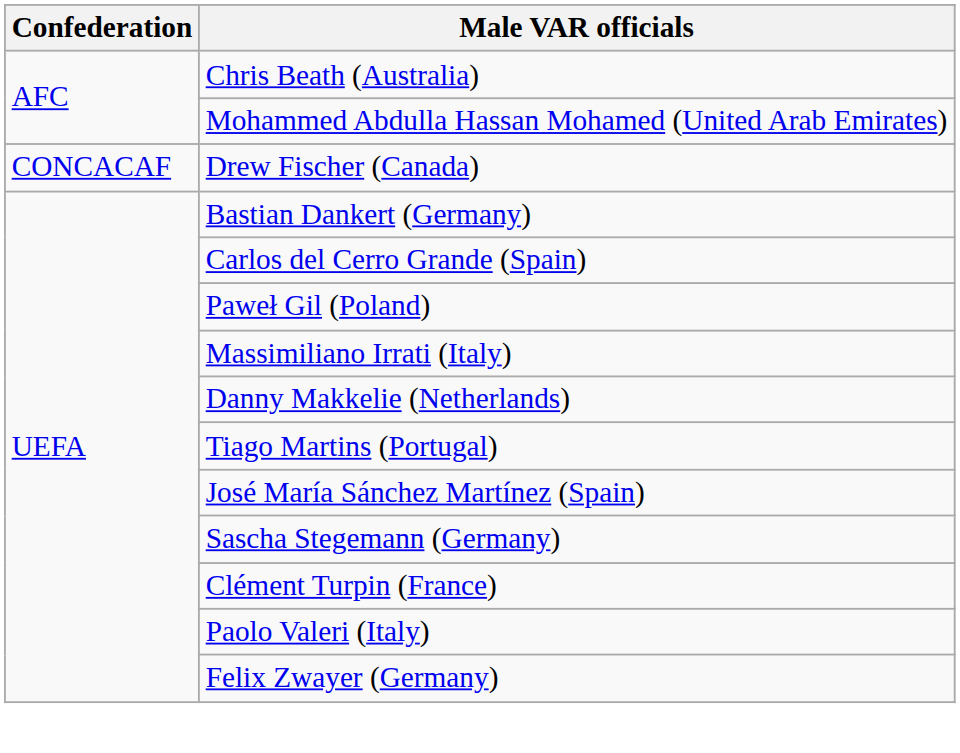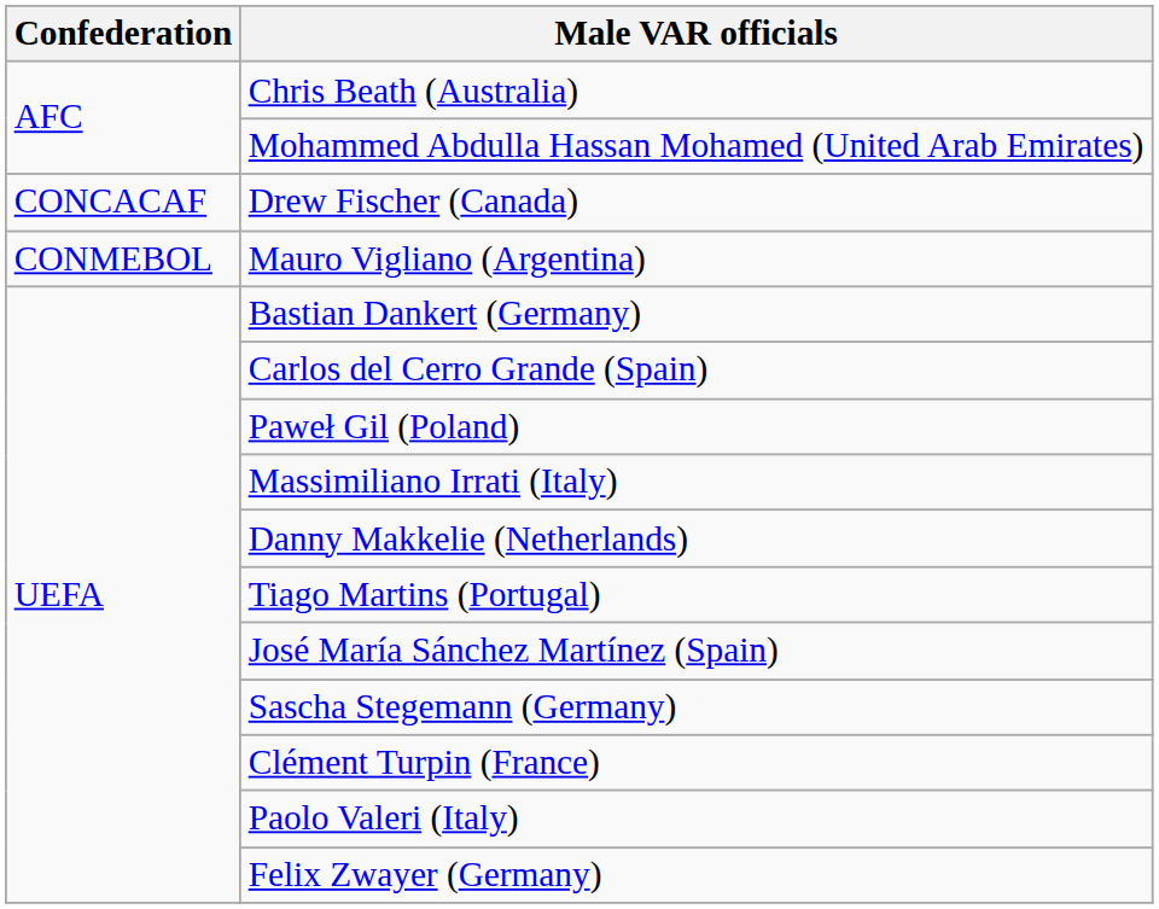 <table class="wikitable">
 <tr>
 <th>Confederation</th>
 <th>Male VAR officials</th>
 </tr>
 <tr>
 <td rowspan="2"><a href='#'>AFC</a></td>
 <td><a href='#'>Chris Beath</a> (<a href='#'>Australia</a>)</td>
 </tr>
 <tr>
 <td><a href='#'>Mohammed Abdulla Hassan Mohamed</a> (<a href='#'>United Arab Emirates</a>)</td>
 </tr>
 <tr>
 <td><a href='#'>CONCACAF</a></td>
 <td><a href='#'>Drew Fischer</a> (<a href='#'>Canada</a>)</td>
+</tr>
+<tr>
+<td><a href='#'>CONMEBOL</a></td>
+<td><a href='#'>Mauro Vigliano</a> (<a href='#'>Argentina</a>)</td>
 </tr>
 <tr>
 <td rowspan="11"><a href='#'>UEFA</a></td>
 <td><a href='#'>Bastian Dankert</a> (<a href='#'>Germany</a>)</td>
 </tr>
 <tr>
 <td><a href='#'>Carlos del Cerro Grande</a> (<a href='#'>Spain</a>)</td>
 </tr>
 <tr>
 <td><a href='#'>Paweł Gil</a> (<a href='#'>Poland</a>)</td>
 </tr>
 <tr>
 <td><a href='#'>Massimiliano Irrati</a> (<a href='#'>Italy</a>)</td>
 </tr>
 <tr>
 <td><a href='#'>Danny Makkelie</a> (<a href='#'>Netherlands</a>)</td>
 </tr>
 <tr>
 <td><a href='#'>Tiago Martins</a> (<a href='#'>Portugal</a>)</td>
 </tr>
 <tr>
 <td><a href='#'>José María Sánchez Martínez</a> (<a href='#'>Spain</a>)</td>
 </tr>
 <tr>
 <td><a href='#'>Sascha Stegemann</a> (<a href='#'>Germany</a>)</td>
 </tr>
 <tr>
 <td><a href='#'>Clément Turpin</a> (<a href='#'>France</a>)</td>
 </tr>
 <tr>
 <td><a href='#'>Paolo Valeri</a> (<a href='#'>Italy</a>)</td>
 </tr>
 <tr>
 <td><a href='#'>Felix Zwayer</a> (<a href='#'>Germany</a>)</td>
 </tr>
 </table>
